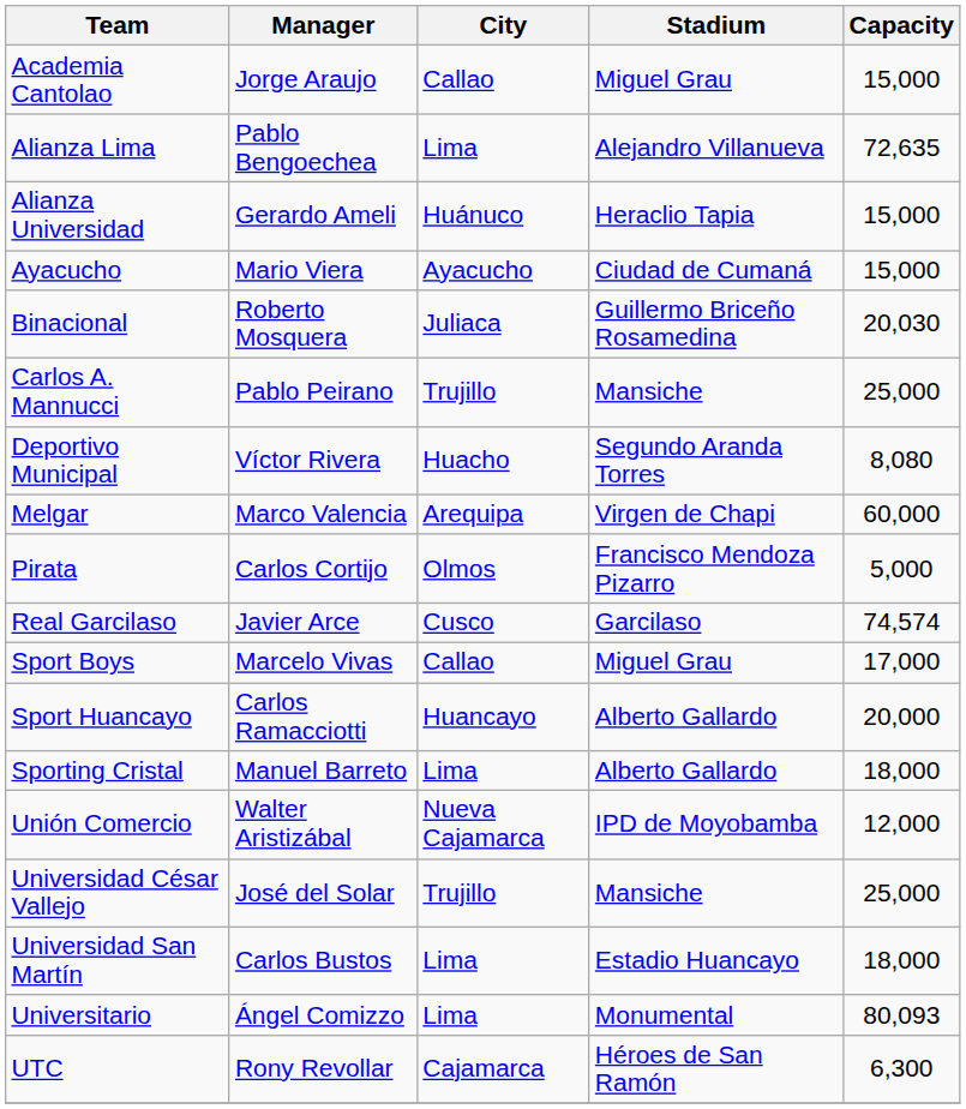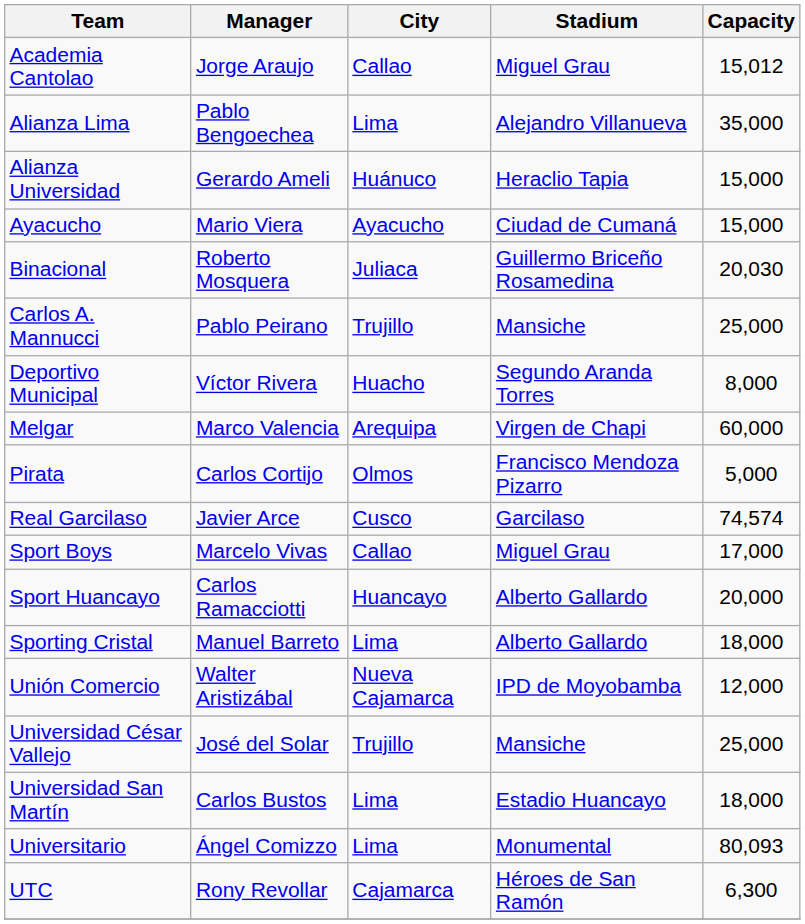 <table class="wikitable sortable">
 <tr>
 <th>Team</th>
 <th>Manager</th>
 <th>City</th>
 <th>Stadium</th>
 <th>Capacity</th>
 </tr>
 <tr>
 <td><a href='#'>Academia Cantolao</a></td>
 <td> <a href='#'>Jorge Araujo</a></td>
 <td><a href='#'>Callao</a></td>
 <td><a href='#'>Miguel Grau</a></td>
-<td align="center">15,000</td>
+<td align="center">15,012</td>
 </tr>
 <tr>
 <td><a href='#'>Alianza Lima</a></td>
 <td> <a href='#'>Pablo Bengoechea</a></td>
 <td><a href='#'>Lima</a></td>
 <td><a href='#'>Alejandro Villanueva</a></td>
-<td align="center">72,635</td>
+<td align="center">35,000</td>
 </tr>
 <tr>
 <td><a href='#'>Alianza Universidad</a></td>
 <td> <a href='#'>Gerardo Ameli</a></td>
 <td><a href='#'>Huánuco</a></td>
 <td><a href='#'>Heraclio Tapia</a></td>
 <td align="center">15,000</td>
 </tr>
 <tr>
 <td><a href='#'>Ayacucho</a></td>
 <td> <a href='#'>Mario Viera</a></td>
 <td><a href='#'>Ayacucho</a></td>
 <td><a href='#'>Ciudad de Cumaná</a></td>
 <td align="center">15,000</td>
 </tr>
 <tr>
 <td><a href='#'>Binacional</a></td>
 <td> <a href='#'>Roberto Mosquera</a></td>
 <td><a href='#'>Juliaca</a></td>
 <td><a href='#'>Guillermo Briceño Rosamedina</a></td>
 <td align="center">20,030</td>
 </tr>
 <tr>
 <td><a href='#'>Carlos A. Mannucci</a></td>
 <td> <a href='#'>Pablo Peirano</a></td>
 <td><a href='#'>Trujillo</a></td>
 <td><a href='#'>Mansiche</a></td>
 <td align="center">25,000</td>
 </tr>
 <tr>
 <td><a href='#'>Deportivo Municipal</a></td>
 <td> <a href='#'>Víctor Rivera</a></td>
 <td><a href='#'>Huacho</a></td>
 <td><a href='#'>Segundo Aranda Torres</a></td>
-<td align="center">8,080</td>
+<td align="center">8,000</td>
 </tr>
 <tr>
 <td><a href='#'>Melgar</a></td>
 <td> <a href='#'>Marco Valencia</a></td>
 <td><a href='#'>Arequipa</a></td>
 <td><a href='#'>Virgen de Chapi</a></td>
 <td align="center">60,000</td>
 </tr>
 <tr>
 <td><a href='#'>Pirata</a></td>
 <td> <a href='#'>Carlos Cortijo</a></td>
 <td><a href='#'>Olmos</a></td>
 <td><a href='#'>Francisco Mendoza Pizarro</a></td>
 <td align="center">5,000</td>
 </tr>
 <tr>
 <td><a href='#'>Real Garcilaso</a></td>
 <td> <a href='#'>Javier Arce</a></td>
 <td><a href='#'>Cusco</a></td>
 <td><a href='#'>Garcilaso</a></td>
 <td align="center">74,574</td>
 </tr>
 <tr>
 <td><a href='#'>Sport Boys</a></td>
 <td> <a href='#'>Marcelo Vivas</a></td>
 <td><a href='#'>Callao</a></td>
 <td><a href='#'>Miguel Grau</a></td>
 <td align="center">17,000</td>
 </tr>
 <tr>
 <td><a href='#'>Sport Huancayo</a></td>
 <td> <a href='#'>Carlos Ramacciotti</a></td>
 <td><a href='#'>Huancayo</a></td>
 <td><a href='#'>Alberto Gallardo</a></td>
 <td align="center">20,000</td>
 </tr>
 <tr>
 <td><a href='#'>Sporting Cristal</a></td>
 <td> <a href='#'>Manuel Barreto</a></td>
 <td><a href='#'>Lima</a></td>
 <td><a href='#'>Alberto Gallardo</a></td>
 <td align="center">18,000</td>
 </tr>
 <tr>
 <td><a href='#'>Unión Comercio</a></td>
 <td> <a href='#'>Walter Aristizábal</a></td>
 <td><a href='#'>Nueva Cajamarca</a></td>
 <td><a href='#'>IPD de Moyobamba</a></td>
 <td align="center">12,000</td>
 </tr>
 <tr>
 <td><a href='#'>Universidad César Vallejo</a></td>
 <td> <a href='#'>José del Solar</a></td>
 <td><a href='#'>Trujillo</a></td>
 <td><a href='#'>Mansiche</a></td>
 <td align="center">25,000</td>
 </tr>
 <tr>
 <td><a href='#'>Universidad San Martín</a></td>
 <td> <a href='#'>Carlos Bustos</a></td>
 <td><a href='#'>Lima</a></td>
 <td><a href='#'>Estadio Huancayo</a></td>
 <td align="center">18,000</td>
 </tr>
 <tr>
 <td><a href='#'>Universitario</a></td>
 <td> <a href='#'>Ángel Comizzo</a></td>
 <td><a href='#'>Lima</a></td>
 <td><a href='#'>Monumental</a></td>
 <td align="center">80,093</td>
 </tr>
 <tr>
 <td><a href='#'>UTC</a></td>
 <td> <a href='#'>Rony Revollar</a></td>
 <td><a href='#'>Cajamarca</a></td>
 <td><a href='#'>Héroes de San Ramón</a></td>
 <td align="center">6,300</td>
 </tr>
 <tr>
 </tr>
 </table>
